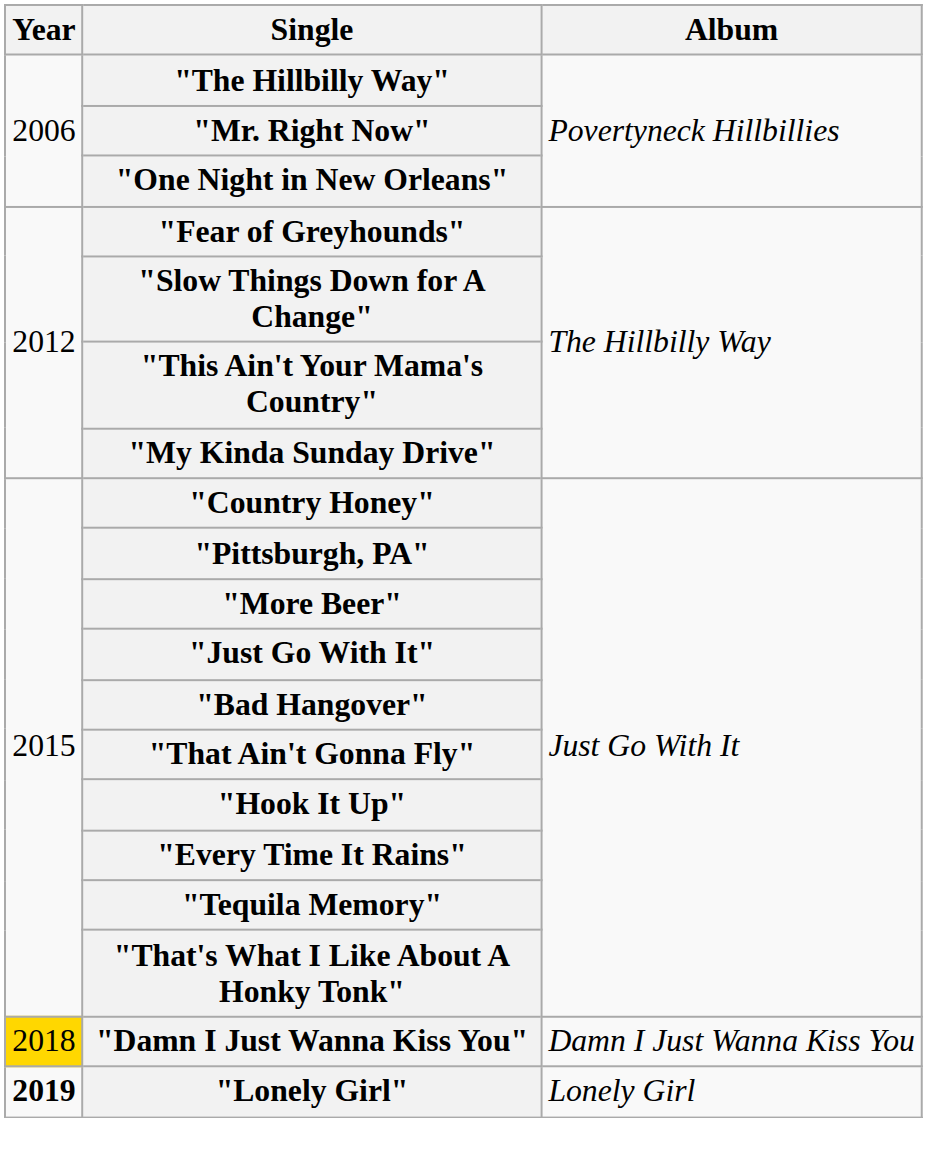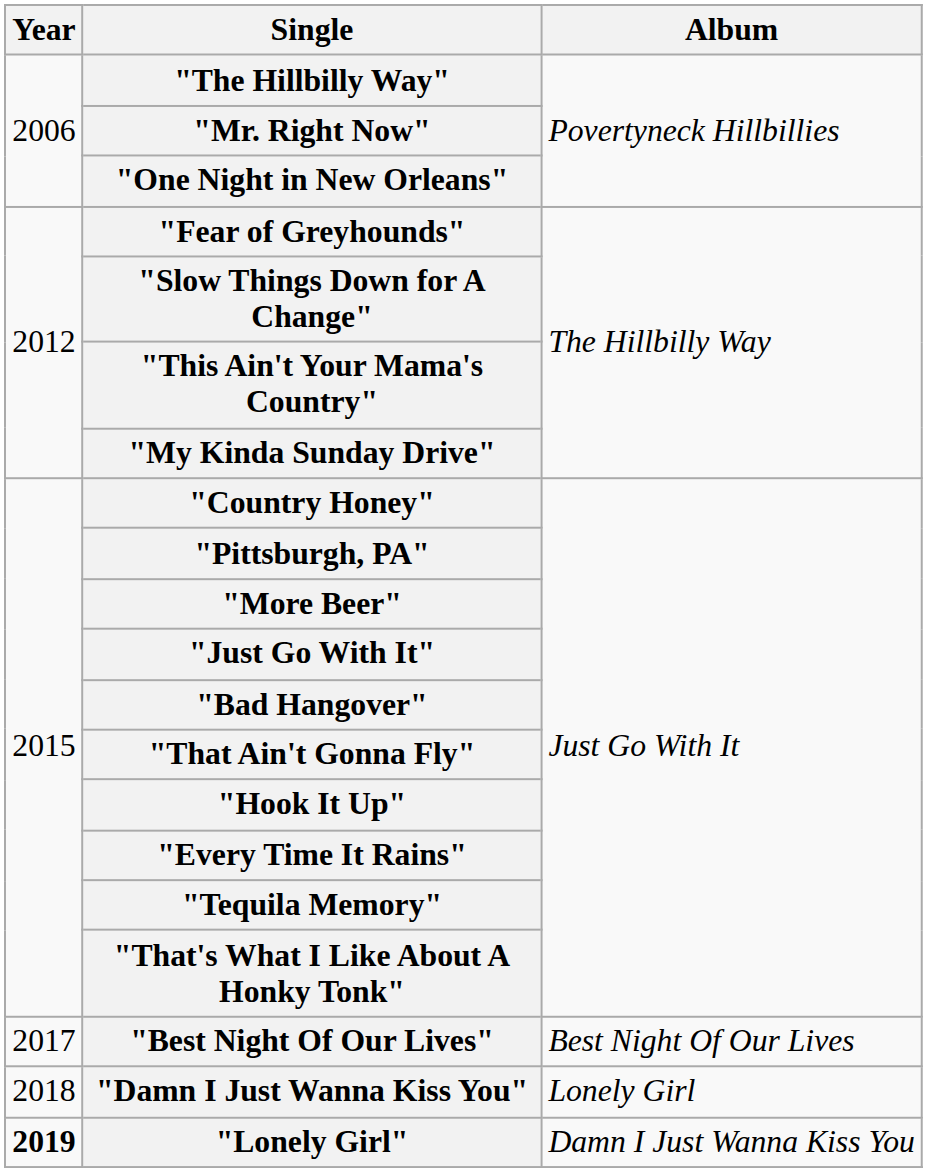 <table class="wikitable plainrowheaders">
 <tr>
 <th>Year</th>
 <th style="width:14em;">Single</th>
 <th>Album</th>
 </tr>
 <tr>
 <td rowspan="3">2006</td>
 <th scope="row">"The Hillbilly Way"</th>
 <td rowspan="3"><em>Povertyneck Hillbillies</em></td>
 </tr>
 <tr>
 <th scope="row">"Mr. Right Now"</th>
 </tr>
 <tr>
 <th scope="row">"One Night in New Orleans"</th>
 </tr>
 <tr>
 <td rowspan="4">2012</td>
 <th scope="row">"Fear of Greyhounds"</th>
 <td rowspan="4"><em>The Hillbilly Way</em></td>
 </tr>
 <tr>
 <th scope="row">"Slow Things Down for A Change"</th>
 </tr>
 <tr>
 <th scope="row">"This Ain't Your Mama's Country"</th>
 </tr>
 <tr>
 <th scope="row">"My Kinda Sunday Drive"</th>
 </tr>
 <tr>
 <td rowspan="10">2015</td>
 <th scope="row">"Country Honey"</th>
 <td rowspan="10"><em>Just Go With It</em></td>
 </tr>
 <tr>
 <th scope="row">"Pittsburgh, PA"</th>
 </tr>
 <tr>
 <th scope="row">"More Beer"</th>
 </tr>
 <tr>
 <th scope="row">"Just Go With It"</th>
 </tr>
 <tr>
 <th scope="row">"Bad Hangover"</th>
 </tr>
 <tr>
 <th scope="row">"That Ain't Gonna Fly"</th>
 </tr>
 <tr>
 <th scope="row">"Hook It Up"</th>
 </tr>
 <tr>
 <th scope="row">"Every Time It Rains"</th>
 </tr>
 <tr>
 <th scope="row">"Tequila Memory"</th>
 </tr>
 <tr>
 <th scope="row">"That's What I Like About A Honky Tonk"</th>
 </tr>
 <tr>
-<td rowspan="1" style="background: gold;">2018</td>
+<td rowspan="1">2017</td>
+<th scope="row">"Best Night Of Our Lives"</th>
+<td rowspan="1"><em>Best Night Of Our Lives</em></td>
+</tr>
+<tr>
+<td rowspan="1">2018</td>
 <th scope="row">"Damn I Just Wanna Kiss You"</th>
-<td rowspan="1"><em>Damn I Just Wanna Kiss You</em></td>
+<td rowspan="1"><em>Lonely Girl</em></td>
 </tr>
 <tr>
 <td rowspan="1"><strong>2019</strong></td>
 <th scope="row">"Lonely Girl"</th>
-<td rowspan="1"><em>Lonely Girl</em></td>
+<td rowspan="1"><em>Damn I Just Wanna Kiss You</em></td>
 </tr>
 <tr>
 </tr>
 </table>
